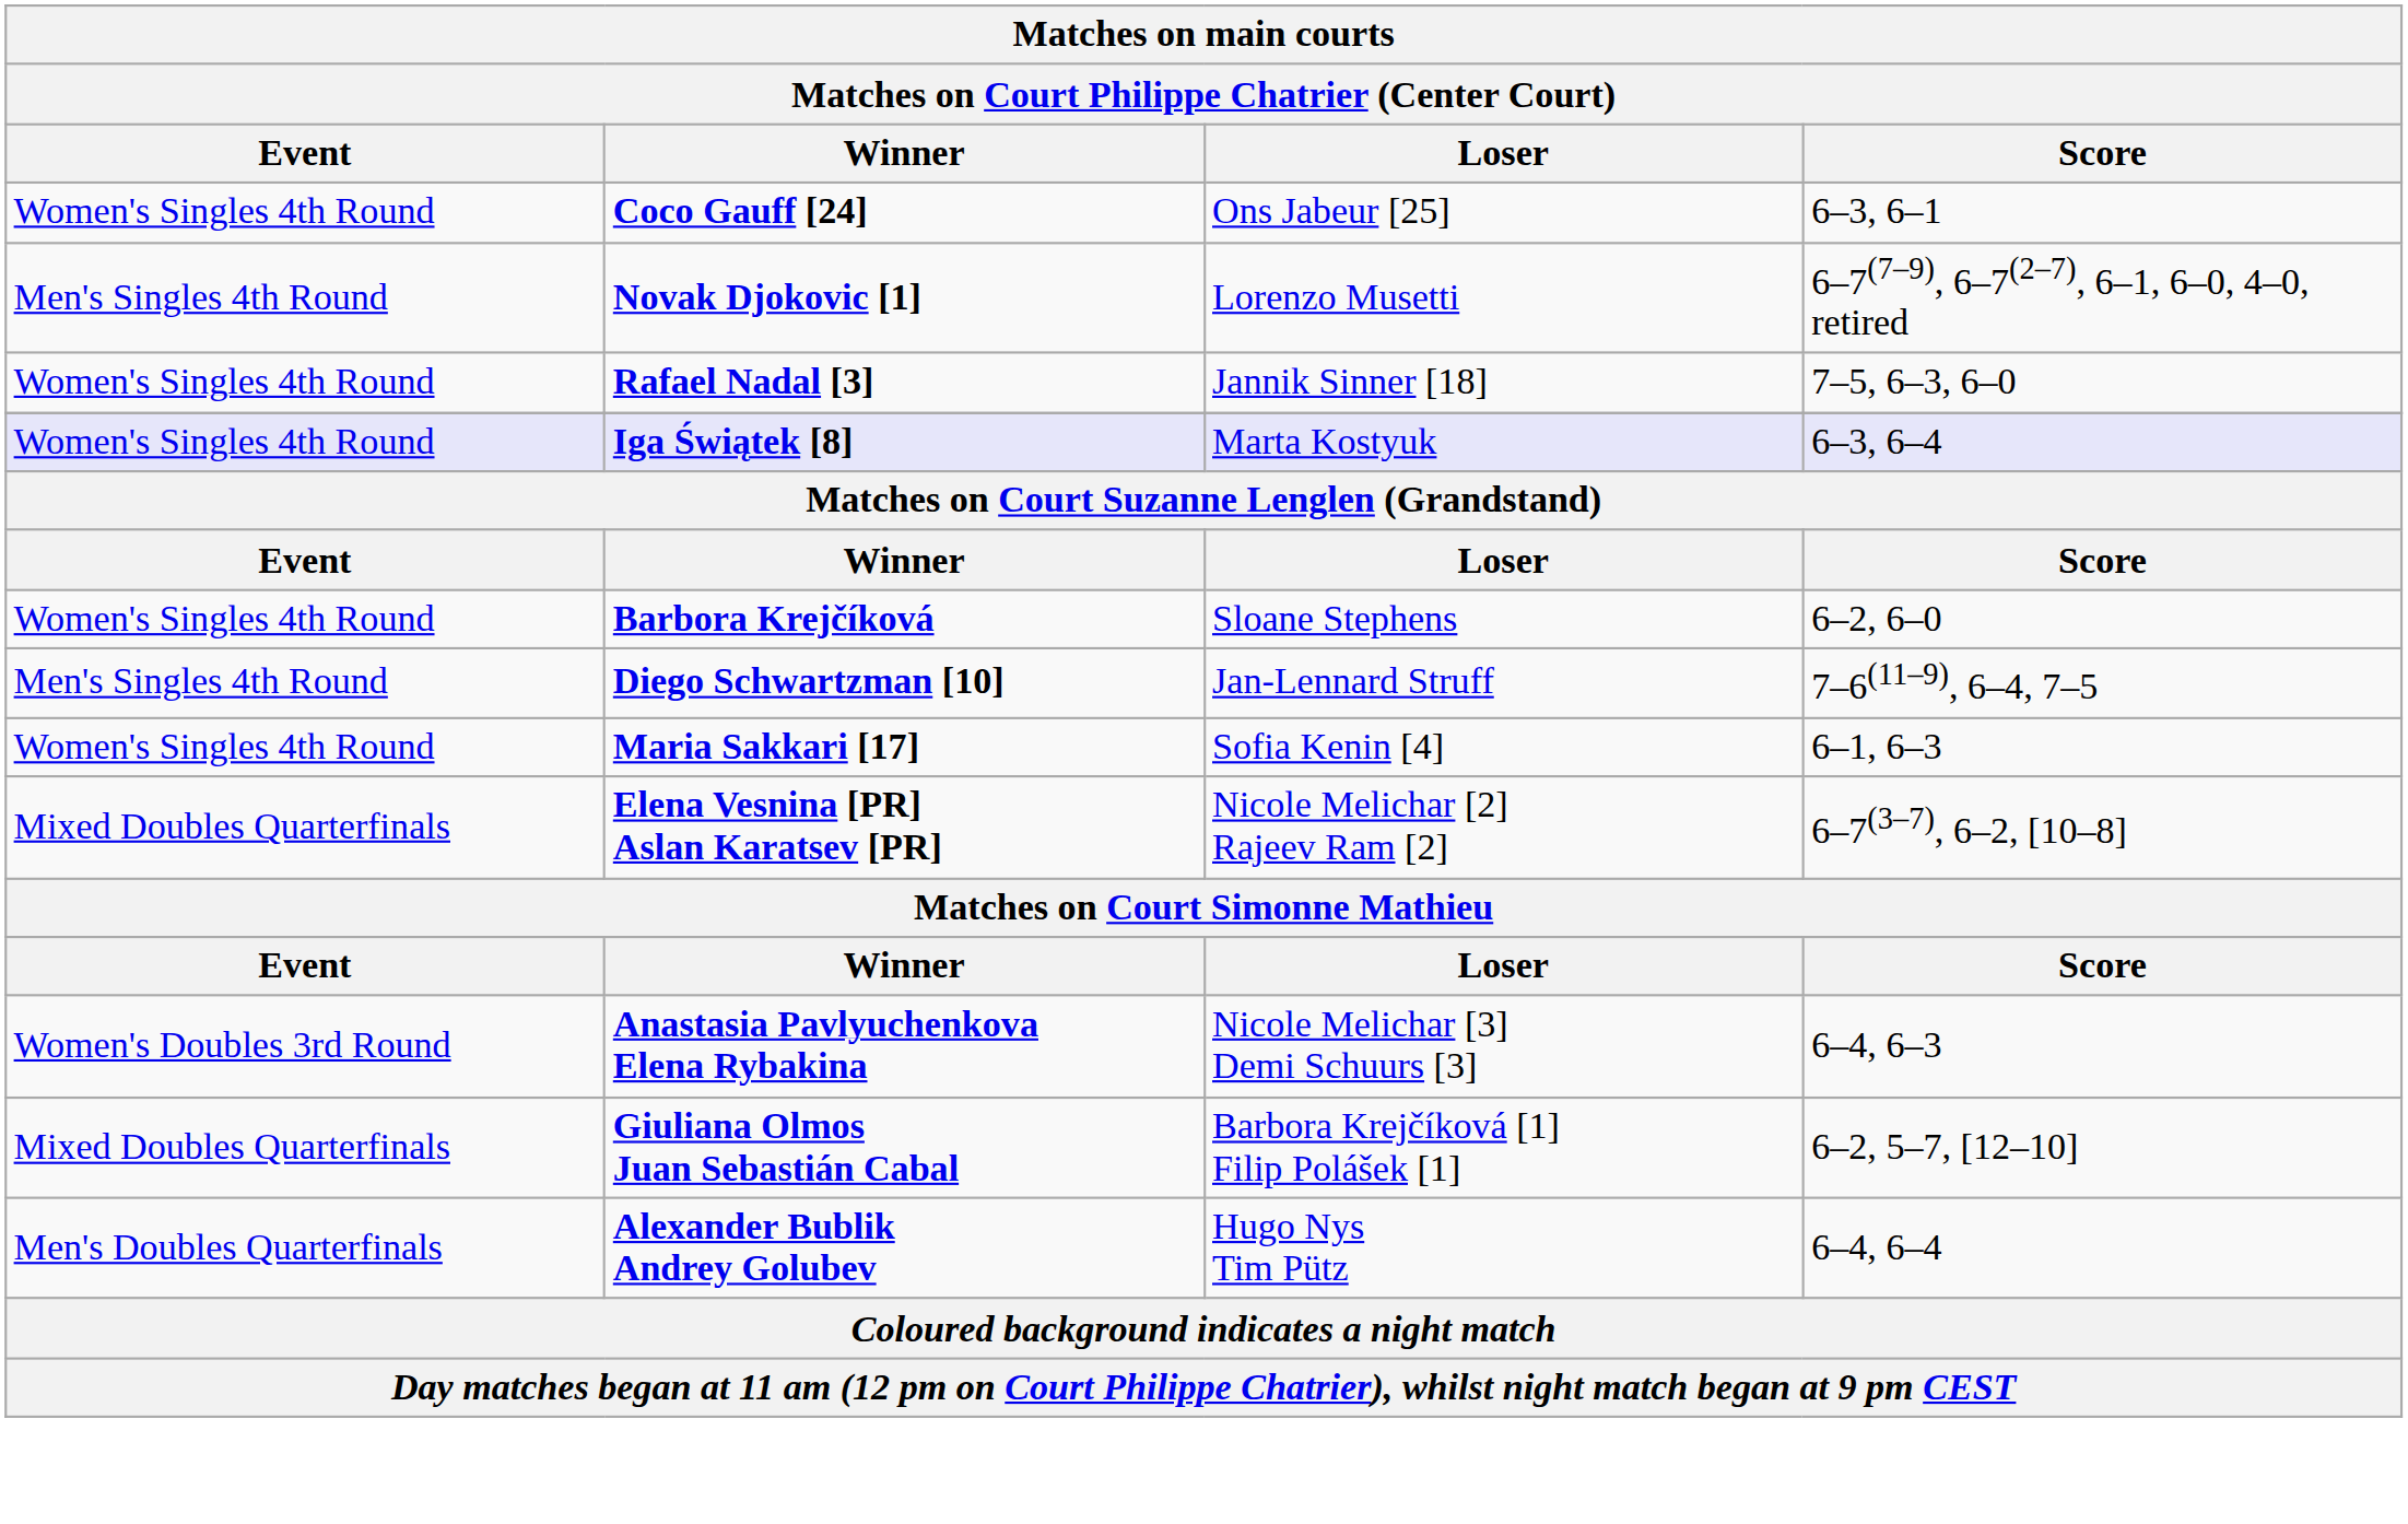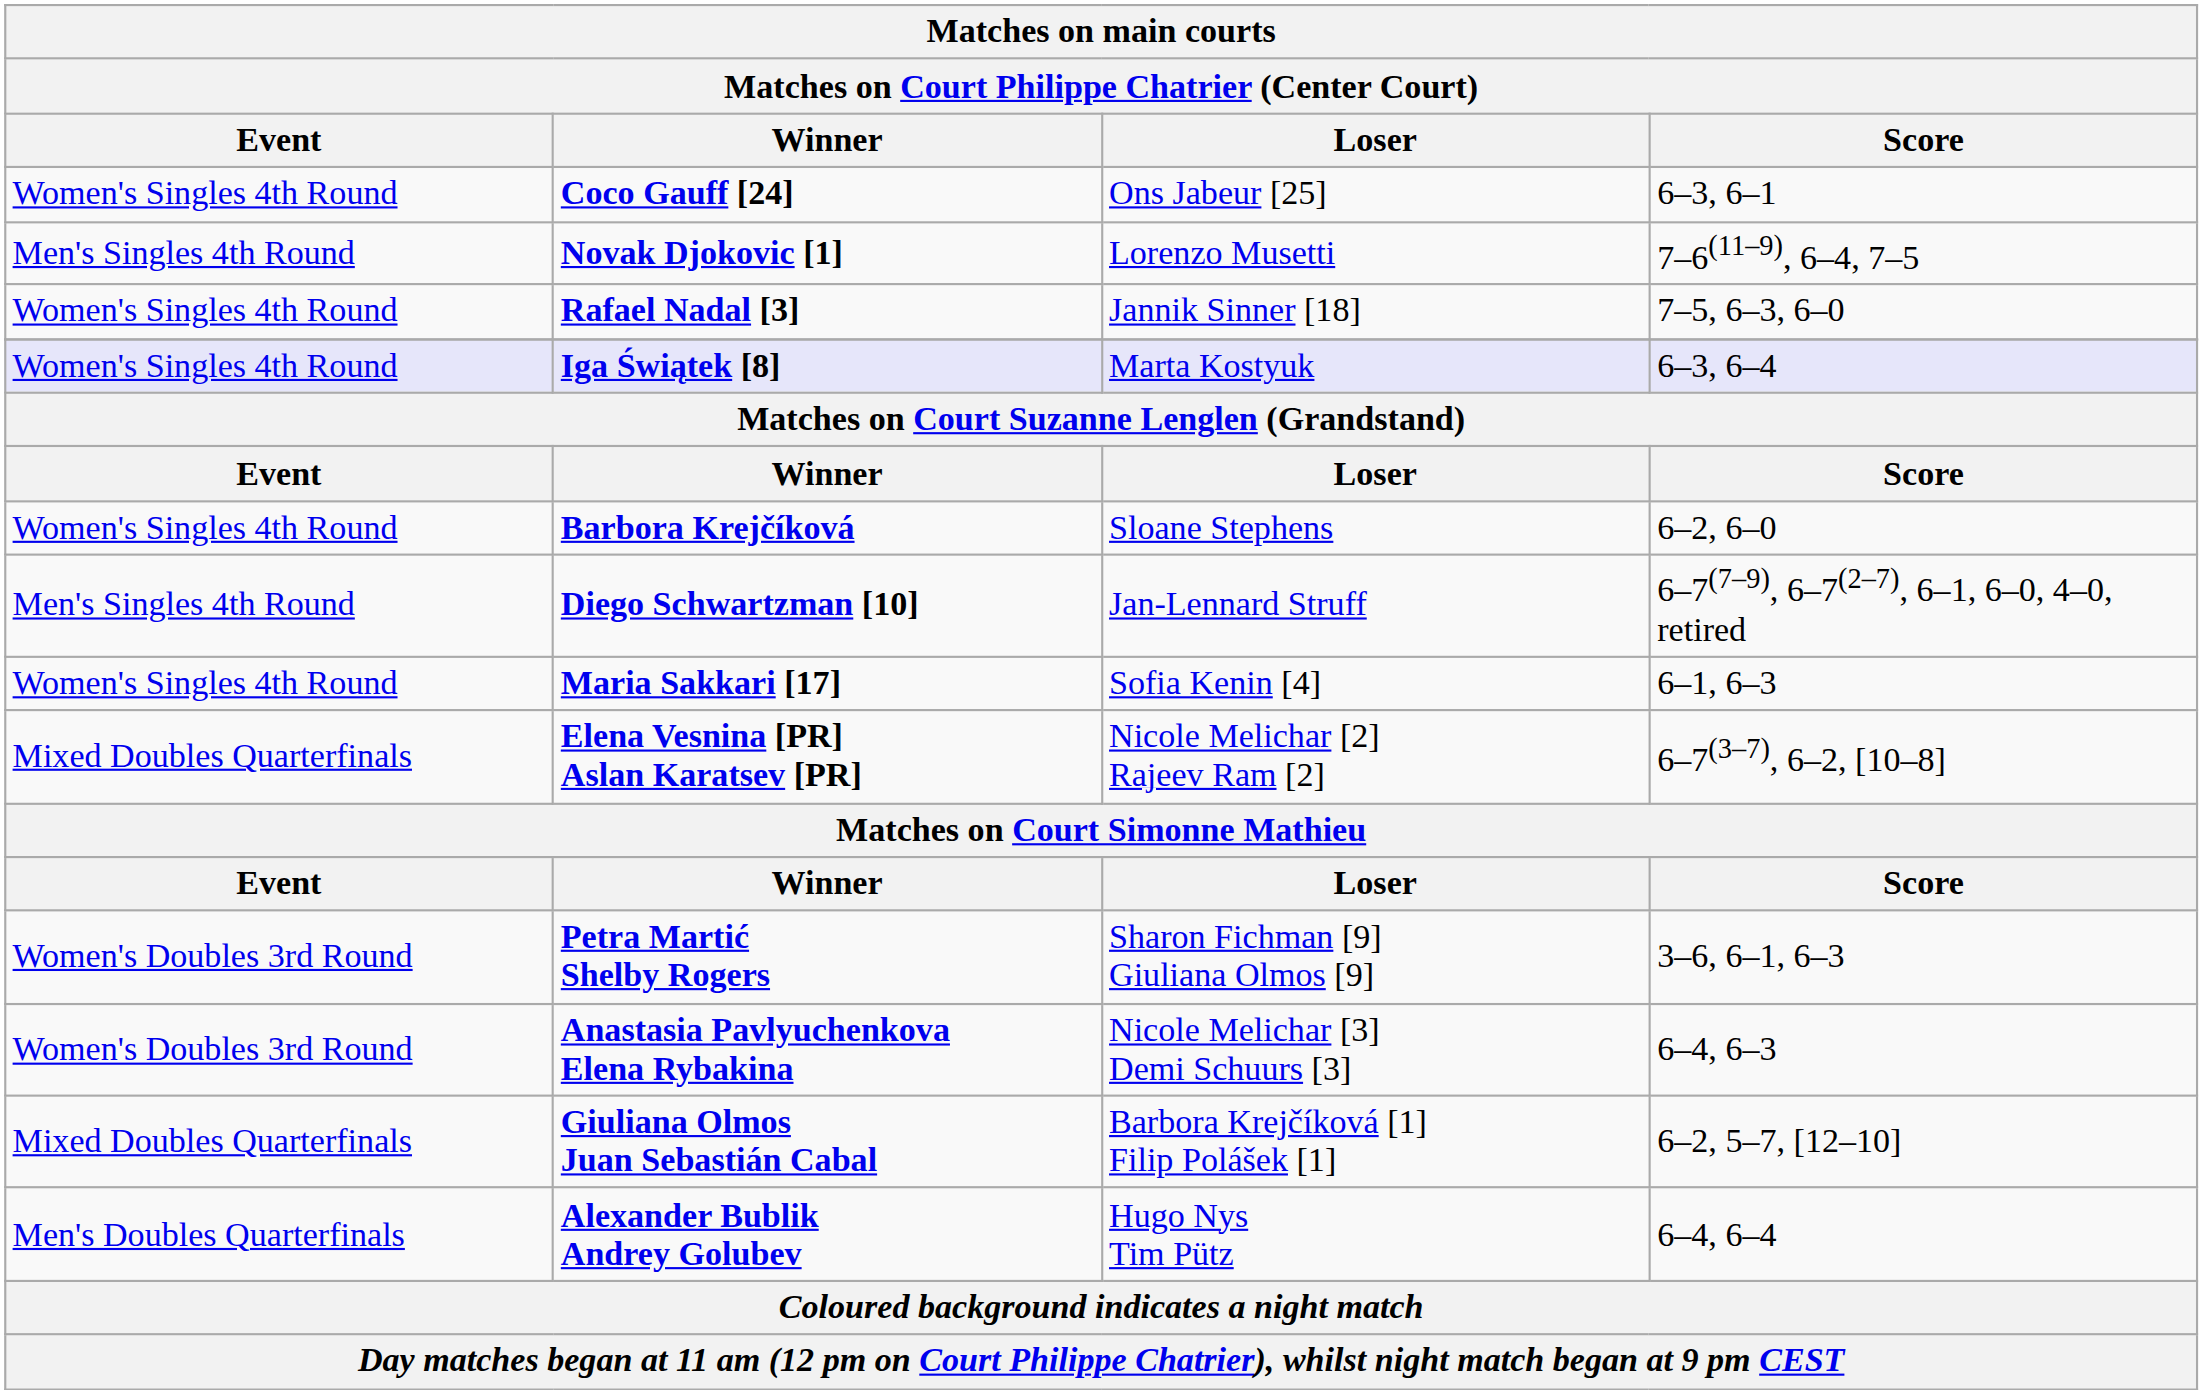 <table class="wikitable" style="margin:auto;">
 <tr>
 <th colspan="4" style="white-space:nowrap">Matches on main courts</th>
 </tr>
 <tr>
 <th colspan="4">Matches on <a href='#'>Court Philippe Chatrier</a> (Center Court)</th>
 </tr>
 <tr>
 <th width="250">Event</th>
 <th width="250">Winner</th>
 <th width="250">Loser</th>
 <th width="250">Score</th>
 </tr>
 <tr>
 <td><a href='#'>Women's Singles 4th Round</a></td>
 <td><strong> <a href='#'>Coco Gauff</a> [24]</strong></td>
 <td> <a href='#'>Ons Jabeur</a> [25]</td>
 <td>6–3, 6–1</td>
 </tr>
 <tr>
 <td><a href='#'>Men's Singles 4th Round</a></td>
 <td><strong> <a href='#'>Novak Djokovic</a> [1]</strong></td>
 <td> <a href='#'>Lorenzo Musetti</a></td>
-<td>6–7<sup>(7–9)</sup>, 6–7<sup>(2–7)</sup>, 6–1, 6–0, 4–0, retired</td>
+<td>7–6<sup>(11–9)</sup>, 6–4, 7–5</td>
 </tr>
 <tr>
 <td><a href='#'>Women's Singles 4th Round</a></td>
 <td><strong> <a href='#'>Rafael Nadal</a> [3]</strong></td>
 <td> <a href='#'>Jannik Sinner</a> [18]</td>
 <td>7–5, 6–3, 6–0</td>
 </tr>
 <tr>
 </tr>
 <tr bgcolor="lavender">
 <td><a href='#'>Women's Singles 4th Round</a></td>
 <td><strong> <a href='#'>Iga Świątek</a> [8]</strong></td>
 <td> <a href='#'>Marta Kostyuk</a></td>
 <td>6–3, 6–4</td>
 </tr>
 <tr>
 <th colspan="4">Matches on <a href='#'>Court Suzanne Lenglen</a> (Grandstand)</th>
 </tr>
 <tr>
 <th width="250">Event</th>
 <th width="250">Winner</th>
 <th width="250">Loser</th>
 <th width="250">Score</th>
 </tr>
 <tr>
 <td><a href='#'>Women's Singles 4th Round</a></td>
 <td><strong> <a href='#'>Barbora Krejčíková</a></strong></td>
 <td> <a href='#'>Sloane Stephens</a></td>
 <td>6–2, 6–0</td>
 </tr>
 <tr>
 <td><a href='#'>Men's Singles 4th Round</a></td>
 <td><strong> <a href='#'>Diego Schwartzman</a> [10]</strong></td>
 <td> <a href='#'>Jan-Lennard Struff</a></td>
-<td>7–6<sup>(11–9)</sup>, 6–4, 7–5</td>
+<td>6–7<sup>(7–9)</sup>, 6–7<sup>(2–7)</sup>, 6–1, 6–0, 4–0, retired</td>
 </tr>
 <tr>
 <td><a href='#'>Women's Singles 4th Round</a></td>
 <td><strong> <a href='#'>Maria Sakkari</a> [17]</strong></td>
 <td> <a href='#'>Sofia Kenin</a> [4]</td>
 <td>6–1, 6–3</td>
 </tr>
 <tr>
 <td><a href='#'>Mixed Doubles Quarterfinals</a></td>
 <td><strong> <a href='#'>Elena Vesnina</a> [PR] <br>  <a href='#'>Aslan Karatsev</a> [PR]</strong></td>
 <td>  <a href='#'>Nicole Melichar</a> [2] <br>  <a href='#'>Rajeev Ram</a> [2]</td>
 <td>6–7<sup>(3–7)</sup>, 6–2, [10–8]</td>
 </tr>
 <tr>
 <th colspan="4">Matches on <a href='#'>Court Simonne Mathieu</a></th>
 </tr>
 <tr>
 <th width="250">Event</th>
 <th width="250">Winner</th>
 <th width="250">Loser</th>
 <th width="250">Score</th>
+</tr>
+<tr>
+<td><a href='#'>Women's Doubles 3rd Round</a></td>
+<td><strong> <a href='#'>Petra Martić</a> <br>  <a href='#'>Shelby Rogers</a></strong></td>
+<td> <a href='#'>Sharon Fichman</a> [9] <br>  <a href='#'>Giuliana Olmos</a> [9]</td>
+<td>3–6, 6–1, 6–3</td>
 </tr>
 <tr>
 <td><a href='#'>Women's Doubles 3rd Round</a></td>
 <td><strong> <a href='#'>Anastasia Pavlyuchenkova</a> <br>  <a href='#'>Elena Rybakina</a></strong></td>
 <td> <a href='#'>Nicole Melichar</a> [3] <br>  <a href='#'>Demi Schuurs</a> [3]</td>
 <td>6–4, 6–3</td>
 </tr>
 <tr>
 <td><a href='#'>Mixed Doubles Quarterfinals</a></td>
 <td><strong> <a href='#'>Giuliana Olmos</a> <br>  <a href='#'>Juan Sebastián Cabal</a></strong></td>
 <td> <a href='#'>Barbora Krejčíková</a> [1] <br>  <a href='#'>Filip Polášek</a> [1]</td>
 <td>6–2, 5–7, [12–10]</td>
 </tr>
 <tr>
 <td><a href='#'>Men's Doubles Quarterfinals</a></td>
 <td><strong> <a href='#'>Alexander Bublik</a> <br>  <a href='#'>Andrey Golubev</a></strong></td>
 <td> <a href='#'>Hugo Nys</a> <br>  <a href='#'>Tim Pütz</a></td>
 <td>6–4, 6–4</td>
 </tr>
 <tr>
 <th colspan="4"><em>Coloured background indicates a night match</em></th>
 </tr>
 <tr>
 <th colspan="4"><em>Day matches began at 11 am (12 pm on <a href='#'>Court Philippe Chatrier</a>), whilst night match began at 9 pm <a href='#'>CEST</a></em></th>
 </tr>
 </table>
